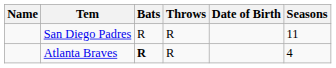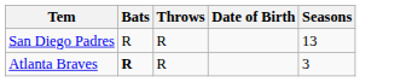 <table class="wikitable sortable collapsible collapsed">
 <tr>
-<th>Name</th>
 <th>Tem</th>
 <th>Bats</th>
 <th>Throws</th>
 <th>Date of Birth</th>
 <th>Seasons</th>
 </tr>
 <tr>
-<td></td>
 <td><a href='#'>San Diego Padres</a></td>
 <td>R</td>
 <td>R</td>
 <td></td>
-<td>11</td>
+<td>13</td>
 </tr>
 <tr>
-<td></td>
 <td><a href='#'>Atlanta Braves</a></td>
 <td><strong>R</strong></td>
 <td>R</td>
 <td></td>
-<td>4</td>
+<td>3</td>
 </tr>
 </table>
